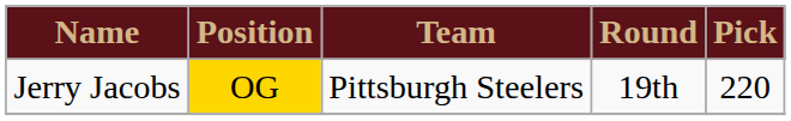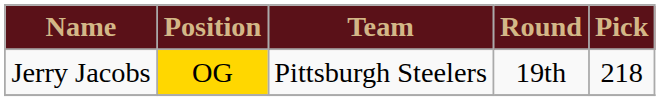 <table class="wikitable" style="text-align: center;">
 <tr>
 <th style="background:#5a1118; color:#d3b787;">Name</th>
 <th style="background:#5a1118; color:#d3b787;">Position</th>
 <th style="background:#5a1118; color:#d3b787;">Team</th>
 <th style="background:#5a1118; color:#d3b787;">Round</th>
 <th style="background:#5a1118; color:#d3b787;">Pick</th>
 </tr>
 <tr>
 <td>Jerry Jacobs</td>
 <td style="background: gold;">OG</td>
 <td>Pittsburgh Steelers</td>
 <td>19th</td>
-<td>220</td>
+<td>218</td>
 </tr>
 <tr>
 </tr>
 </table>
